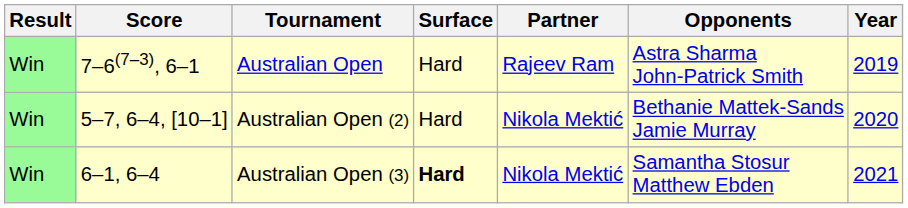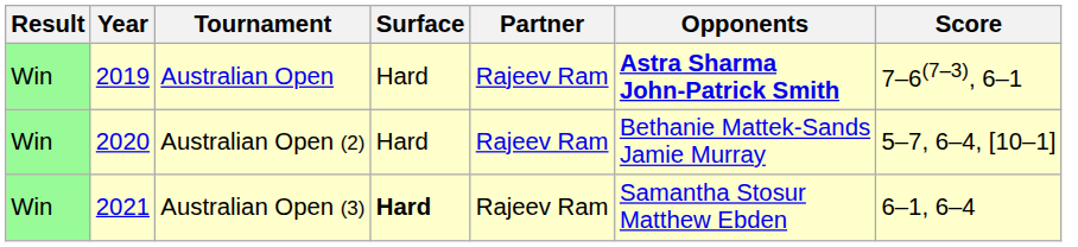 <table class="sortable wikitable">
 <tr>
 <th>Result</th>
-<th class="unsortable">Score</th>
+<th>Year</th>
 <th>Tournament</th>
 <th>Surface</th>
 <th>Partner</th>
 <th>Opponents</th>
-<th>Year</th>
+<th class="unsortable">Score</th>
 </tr>
 <tr style="background:#ffc;">
 <td style="background:#98fb98;">Win</td>
-<td>7–6<sup>(7–3)</sup>, 6–1</td>
+<td><a href='#'>2019</a></td>
 <td><a href='#'>Australian Open</a></td>
 <td>Hard</td>
 <td> <a href='#'>Rajeev Ram</a></td>
-<td> <a href='#'>Astra Sharma</a> <br>  <a href='#'>John-Patrick Smith</a></td>
-<td><a href='#'>2019</a></td>
+<td><strong> <a href='#'>Astra Sharma</a> <br>  <a href='#'>John-Patrick Smith</a></strong></td>
+<td>7–6<sup>(7–3)</sup>, 6–1</td>
 </tr>
 <tr style="background:#ffc;">
 <td style="background:#98fb98;">Win</td>
-<td>5–7, 6–4, [10–1]</td>
+<td><a href='#'>2020</a></td>
 <td>Australian Open <small>(2)</small></td>
 <td>Hard</td>
-<td> <a href='#'>Nikola Mektić</a></td>
+<td> <a href='#'>Rajeev Ram</a></td>
 <td> <a href='#'>Bethanie Mattek-Sands</a> <br>  <a href='#'>Jamie Murray</a></td>
-<td><a href='#'>2020</a></td>
+<td>5–7, 6–4, [10–1]</td>
 </tr>
 <tr style="background:#ffc;">
 <td style="background:#98fb98;">Win</td>
-<td>6–1, 6–4</td>
+<td><a href='#'>2021</a></td>
 <td>Australian Open <small>(3)</small></td>
 <td><strong>Hard</strong></td>
-<td> <a href='#'>Nikola Mektić</a></td>
+<td> Rajeev Ram</td>
 <td> <a href='#'>Samantha Stosur</a> <br>  <a href='#'>Matthew Ebden</a></td>
-<td><a href='#'>2021</a></td>
+<td>6–1, 6–4</td>
 </tr>
 </table>
